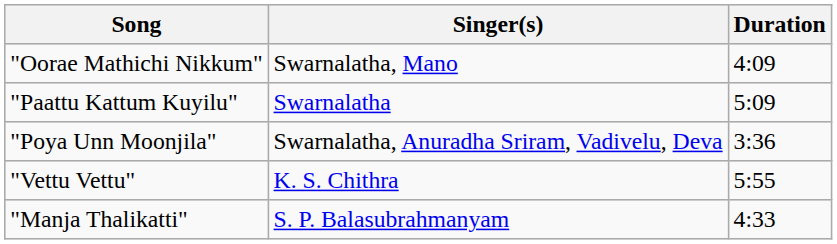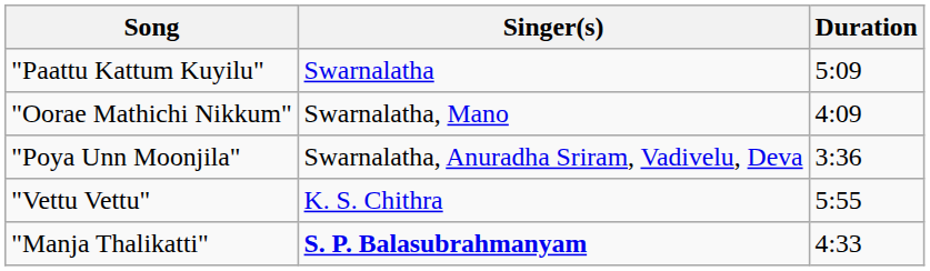 <table class="wikitable" style="font-size:95%;">
 <tr>
 <th>Song</th>
 <th>Singer(s)</th>
 <th>Duration</th>
 </tr>
 <tr>
+<td>"Paattu Kattum Kuyilu"</td>
+<td><a href='#'>Swarnalatha</a></td>
+<td>5:09</td>
+</tr>
+<tr>
 <td>"Oorae Mathichi Nikkum"</td>
 <td>Swarnalatha, <a href='#'>Mano</a></td>
 <td>4:09</td>
-</tr>
-<tr>
-<td>"Paattu Kattum Kuyilu"</td>
-<td><a href='#'>Swarnalatha</a></td>
-<td>5:09</td>
 </tr>
 <tr>
 <td>"Poya Unn Moonjila"</td>
 <td>Swarnalatha, <a href='#'>Anuradha Sriram</a>, <a href='#'>Vadivelu</a>, <a href='#'>Deva</a></td>
 <td>3:36</td>
 </tr>
 <tr>
 <td>"Vettu Vettu"</td>
 <td><a href='#'>K. S. Chithra</a></td>
 <td>5:55</td>
 </tr>
 <tr>
 <td>"Manja Thalikatti"</td>
-<td><a href='#'>S. P. Balasubrahmanyam</a></td>
+<td><strong><a href='#'>S. P. Balasubrahmanyam</a></strong></td>
 <td>4:33</td>
 </tr>
 </table>
